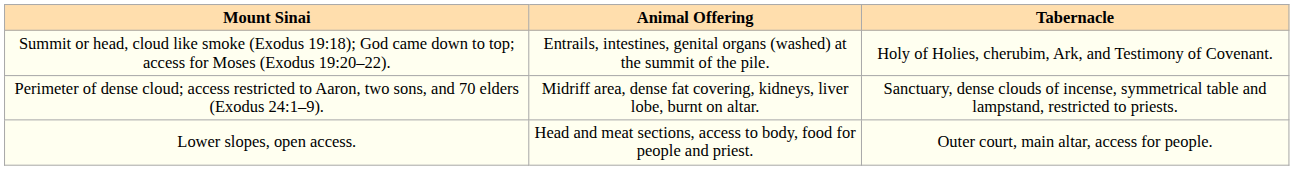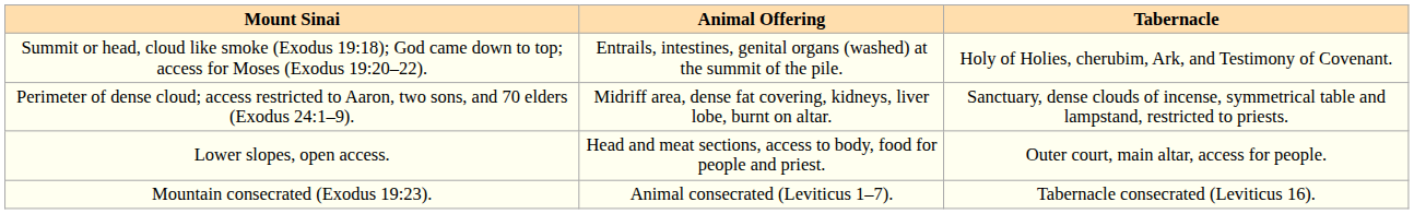 <table class="wikitable" style="background:Ivory; text-align:center">
 <tr>
 <th style="background:Navajowhite;">Mount Sinai</th>
 <th style="background:Navajowhite;">Animal Offering</th>
 <th style="background:Navajowhite;">Tabernacle</th>
 </tr>
 <tr>
 <td>Summit or head, cloud like smoke (Exodus 19:18); God came down to top; access for Moses (Exodus 19:20–22).</td>
 <td>Entrails, intestines, genital organs (washed) at the summit of the pile.</td>
 <td>Holy of Holies, cherubim, Ark, and Testimony of Covenant.</td>
 </tr>
 <tr>
 <td>Perimeter of dense cloud; access restricted to Aaron, two sons, and 70 elders (Exodus 24:1–9).</td>
 <td>Midriff area, dense fat covering, kidneys, liver lobe, burnt on altar.</td>
 <td>Sanctuary, dense clouds of incense, symmetrical table and lampstand, restricted to priests.</td>
 </tr>
 <tr>
 <td>Lower slopes, open access.</td>
 <td>Head and meat sections, access to body, food for people and priest.</td>
 <td>Outer court, main altar, access for people.</td>
 </tr>
+<tr>
+<td>Mountain consecrated (Exodus 19:23).</td>
+<td>Animal consecrated (Leviticus 1–7).</td>
+<td>Tabernacle consecrated (Leviticus 16).</td>
+</tr>
 </table>
